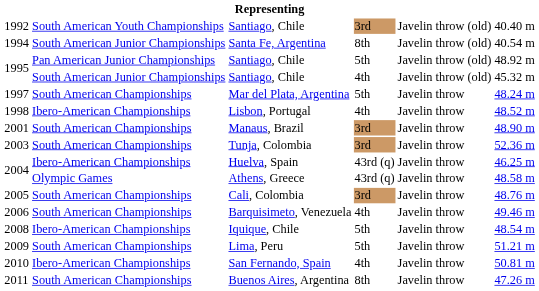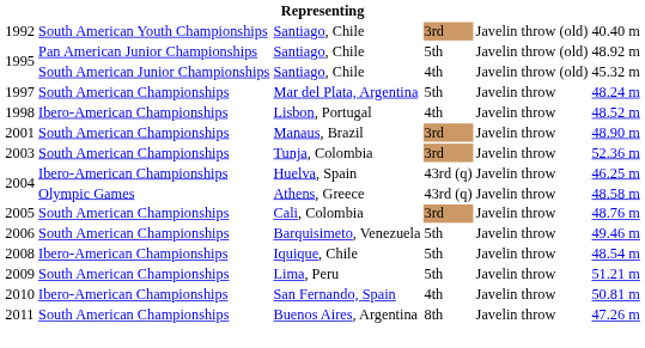 <table>
 <tr>
 <th colspan="6">Representing </th>
 </tr>
 <tr>
 <td>1992</td>
 <td><a href='#'>South American Youth Championships</a></td>
 <td><a href='#'>Santiago</a>, Chile</td>
 <td bgcolor=cc9966>3rd</td>
 <td>Javelin throw (old)</td>
 <td>40.40 m</td>
-</tr>
-<tr>
-<td>1994</td>
-<td><a href='#'>South American Junior Championships</a></td>
-<td><a href='#'>Santa Fe, Argentina</a></td>
-<td>8th</td>
-<td>Javelin throw (old)</td>
-<td>40.54 m</td>
 </tr>
 <tr>
 <td rowspan=2>1995</td>
 <td><a href='#'>Pan American Junior Championships</a></td>
 <td><a href='#'>Santiago</a>, Chile</td>
 <td>5th</td>
 <td>Javelin throw (old)</td>
 <td>48.92 m</td>
 </tr>
 <tr>
 <td><a href='#'>South American Junior Championships</a></td>
 <td><a href='#'>Santiago</a>, Chile</td>
 <td>4th</td>
 <td>Javelin throw (old)</td>
 <td>45.32 m</td>
 </tr>
 <tr>
 <td>1997</td>
 <td><a href='#'>South American Championships</a></td>
 <td><a href='#'>Mar del Plata, Argentina</a></td>
 <td>5th</td>
 <td>Javelin throw</td>
 <td><a href='#'>48.24 m</a></td>
 </tr>
 <tr>
 <td>1998</td>
 <td><a href='#'>Ibero-American Championships</a></td>
 <td><a href='#'>Lisbon</a>, Portugal</td>
 <td>4th</td>
 <td>Javelin throw</td>
 <td><a href='#'>48.52 m</a></td>
 </tr>
 <tr>
 <td>2001</td>
 <td><a href='#'>South American Championships</a></td>
 <td><a href='#'>Manaus</a>, Brazil</td>
 <td bgcolor=cc9966>3rd</td>
 <td>Javelin throw</td>
 <td><a href='#'>48.90 m</a></td>
 </tr>
 <tr>
 <td>2003</td>
 <td><a href='#'>South American Championships</a></td>
 <td><a href='#'>Tunja</a>, Colombia</td>
 <td bgcolor=cc9966>3rd</td>
 <td>Javelin throw</td>
 <td><a href='#'>52.36 m</a></td>
 </tr>
 <tr>
 <td rowspan=2>2004</td>
 <td><a href='#'>Ibero-American Championships</a></td>
 <td><a href='#'>Huelva</a>, Spain</td>
 <td>43rd (q)</td>
 <td>Javelin throw</td>
 <td><a href='#'>46.25 m</a></td>
 </tr>
 <tr>
 <td><a href='#'>Olympic Games</a></td>
 <td><a href='#'>Athens</a>, Greece</td>
 <td>43rd (q)</td>
 <td>Javelin throw</td>
 <td><a href='#'>48.58 m</a></td>
 </tr>
 <tr>
 <td>2005</td>
 <td><a href='#'>South American Championships</a></td>
 <td><a href='#'>Cali</a>, Colombia</td>
 <td bgcolor=cc9966>3rd</td>
 <td>Javelin throw</td>
 <td><a href='#'>48.76 m</a></td>
 </tr>
 <tr>
 <td>2006</td>
 <td><a href='#'>South American Championships</a></td>
 <td><a href='#'>Barquisimeto</a>, Venezuela</td>
-<td>4th</td>
+<td>5th</td>
 <td>Javelin throw</td>
 <td><a href='#'>49.46 m</a></td>
 </tr>
 <tr>
 <td>2008</td>
 <td><a href='#'>Ibero-American Championships</a></td>
 <td><a href='#'>Iquique</a>, Chile</td>
 <td>5th</td>
 <td>Javelin throw</td>
 <td><a href='#'>48.54 m</a></td>
 </tr>
 <tr>
 <td>2009</td>
 <td><a href='#'>South American Championships</a></td>
 <td><a href='#'>Lima</a>, Peru</td>
 <td>5th</td>
 <td>Javelin throw</td>
 <td><a href='#'>51.21 m</a></td>
 </tr>
 <tr>
 <td>2010</td>
 <td><a href='#'>Ibero-American Championships</a></td>
 <td><a href='#'>San Fernando, Spain</a></td>
 <td>4th</td>
 <td>Javelin throw</td>
 <td><a href='#'>50.81 m</a></td>
 </tr>
 <tr>
 <td>2011</td>
 <td><a href='#'>South American Championships</a></td>
 <td><a href='#'>Buenos Aires</a>, Argentina</td>
 <td>8th</td>
 <td>Javelin throw</td>
 <td><a href='#'>47.26 m</a></td>
 </tr>
 </table>
